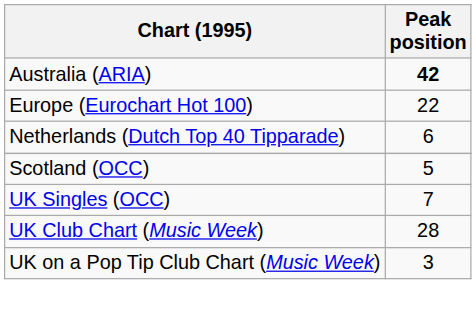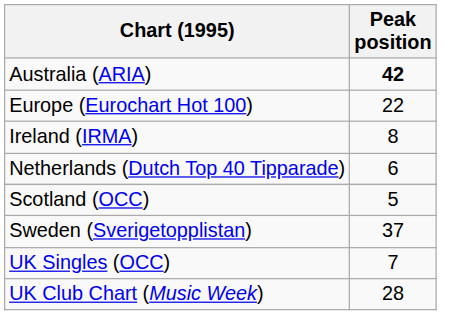 <table class="wikitable sortable">
 <tr>
 <th>Chart (1995)</th>
 <th>Peak<br>position</th>
 </tr>
 <tr>
 <td>Australia (<a href='#'>ARIA</a>)</td>
 <td align="center"><strong>42</strong></td>
 </tr>
 <tr>
 <td>Europe (<a href='#'>Eurochart Hot 100</a>)</td>
 <td align="center">22</td>
 </tr>
 <tr>
+<td>Ireland (<a href='#'>IRMA</a>)</td>
+<td align="center">8</td>
+</tr>
+<tr>
 <td>Netherlands (<a href='#'>Dutch Top 40 Tipparade</a>)</td>
 <td align="center">6</td>
 </tr>
 <tr>
 </tr>
 <tr>
 <td>Scotland (<a href='#'>OCC</a>)</td>
 <td align="center">5</td>
 </tr>
 <tr>
+<td>Sweden (<a href='#'>Sverigetopplistan</a>)</td>
+<td align="center">37</td>
+</tr>
+<tr>
 <td><a href='#'>UK Singles</a> (<a href='#'>OCC</a>)</td>
 <td align="center">7</td>
 </tr>
 <tr>
 <td><a href='#'>UK Club Chart</a> (<em><a href='#'>Music Week</a></em>)</td>
 <td align="center">28</td>
 </tr>
-<tr>
-<td>UK on a Pop Tip Club Chart (<em><a href='#'>Music Week</a></em>)</td>
-<td align="center">3</td>
-</tr>
 </table>
